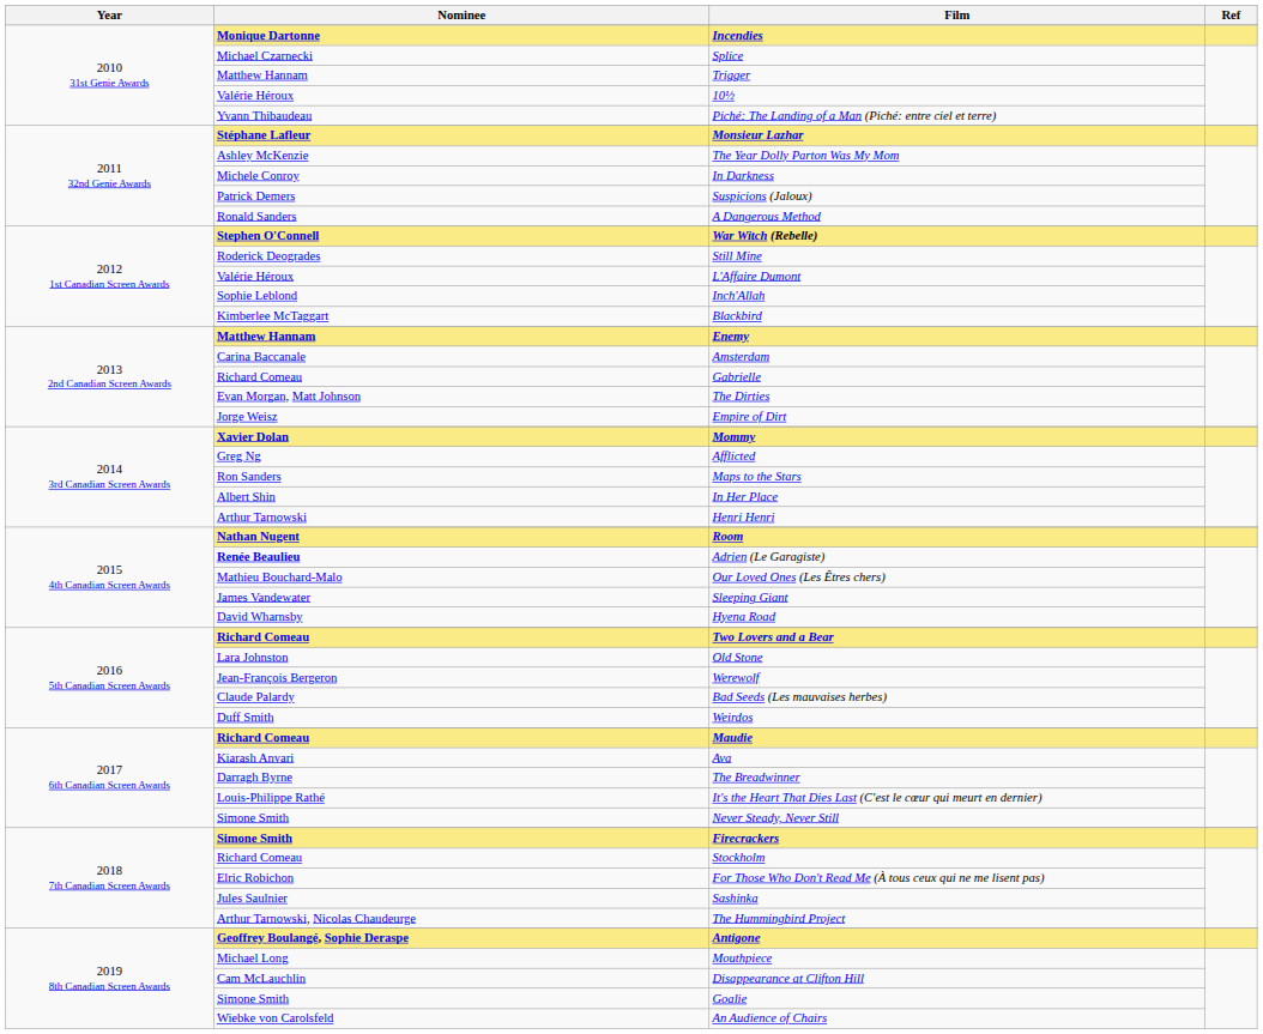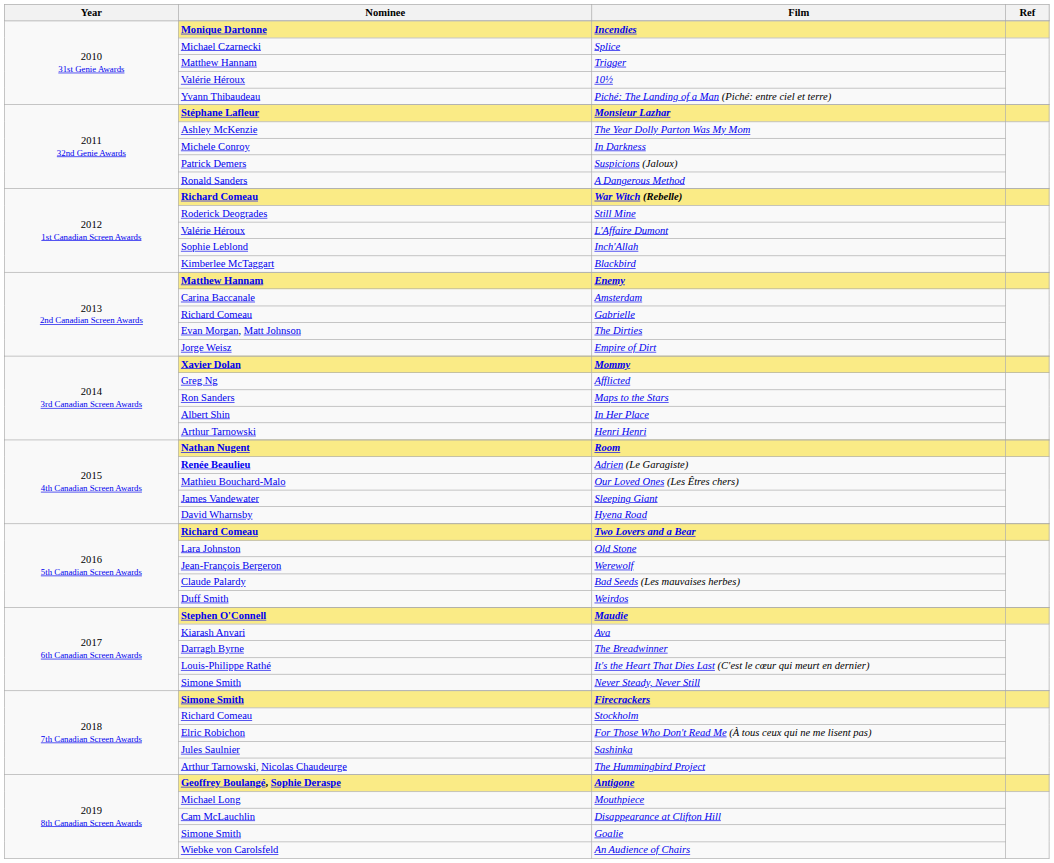 <table class="wikitable" style="width:100%;">
 <tr style="background:#bebebe;">
 <th style="width:8%;">Year</th>
 <th style="width:19%;">Nominee</th>
 <th style="width:19%;">Film</th>
 <th style="width:2%;">Ref</th>
 </tr>
 <tr>
 <td rowspan="6" align="center">2010<br> <small><a href='#'>31st Genie Awards</a></small></td>
 </tr>
 <tr style="background:#FAEB86;">
 <td><strong><a href='#'>Monique Dartonne</a></strong></td>
 <td><strong><em><a href='#'>Incendies</a></em></strong></td>
 <td></td>
 </tr>
 <tr>
 <td><a href='#'>Michael Czarnecki</a></td>
 <td><em><a href='#'>Splice</a></em></td>
 <td rowspan=4></td>
 </tr>
 <tr>
 <td><a href='#'>Matthew Hannam</a></td>
 <td><em><a href='#'>Trigger</a></em></td>
 </tr>
 <tr>
 <td><a href='#'>Valérie Héroux</a></td>
 <td><em><a href='#'>10½</a></em></td>
 </tr>
 <tr>
 <td><a href='#'>Yvann Thibaudeau</a></td>
 <td><em><a href='#'>Piché: The Landing of a Man</a> (Piché: entre ciel et terre)</em></td>
 </tr>
 <tr>
 <td rowspan="6" align="center">2011 <br> <small><a href='#'>32nd Genie Awards</a></small></td>
 </tr>
 <tr style="background:#FAEB86;">
 <td><strong><a href='#'>Stéphane Lafleur</a></strong></td>
 <td><strong><em><a href='#'>Monsieur Lazhar</a></em></strong></td>
 <td></td>
 </tr>
 <tr>
 <td><a href='#'>Ashley McKenzie</a></td>
 <td><em><a href='#'>The Year Dolly Parton Was My Mom</a></em></td>
 <td rowspan=4></td>
 </tr>
 <tr>
 <td><a href='#'>Michele Conroy</a></td>
 <td><em><a href='#'>In Darkness</a></em></td>
 </tr>
 <tr>
 <td><a href='#'>Patrick Demers</a></td>
 <td><em><a href='#'>Suspicions</a> (Jaloux)</em></td>
 </tr>
 <tr>
 <td><a href='#'>Ronald Sanders</a></td>
 <td><em><a href='#'>A Dangerous Method</a></em></td>
 </tr>
 <tr>
 <td rowspan="6" align="center">2012 <br> <small><a href='#'>1st Canadian Screen Awards</a></small></td>
 </tr>
 <tr style="background:#FAEB86;">
-<td><strong><a href='#'>Stephen O'Connell</a></strong></td>
+<td><strong><a href='#'>Richard Comeau</a></strong></td>
 <td><strong><em><a href='#'>War Witch</a> (Rebelle)</em></strong></td>
 <td></td>
 </tr>
 <tr>
 <td><a href='#'>Roderick Deogrades</a></td>
 <td><em><a href='#'>Still Mine</a></em></td>
 <td rowspan=4></td>
 </tr>
 <tr>
 <td><a href='#'>Valérie Héroux</a></td>
 <td><em><a href='#'>L'Affaire Dumont</a></em></td>
 </tr>
 <tr>
 <td><a href='#'>Sophie Leblond</a></td>
 <td><em><a href='#'>Inch'Allah</a></em></td>
 </tr>
 <tr>
 <td><a href='#'>Kimberlee McTaggart</a></td>
 <td><em><a href='#'>Blackbird</a></em></td>
 </tr>
 <tr>
 <td rowspan="6" align="center">2013<br> <small><a href='#'>2nd Canadian Screen Awards</a></small></td>
 </tr>
 <tr style="background:#FAEB86;">
 <td><strong><a href='#'>Matthew Hannam</a></strong></td>
 <td><strong><em><a href='#'>Enemy</a></em></strong></td>
 <td></td>
 </tr>
 <tr>
 <td><a href='#'>Carina Baccanale</a></td>
 <td><em><a href='#'>Amsterdam</a></em></td>
 <td rowspan=4></td>
 </tr>
 <tr>
 <td><a href='#'>Richard Comeau</a></td>
 <td><em><a href='#'>Gabrielle</a></em></td>
 </tr>
 <tr>
 <td><a href='#'>Evan Morgan</a>, <a href='#'>Matt Johnson</a></td>
 <td><em><a href='#'>The Dirties</a></em></td>
 </tr>
 <tr>
 <td><a href='#'>Jorge Weisz</a></td>
 <td><em><a href='#'>Empire of Dirt</a></em></td>
 </tr>
 <tr>
 <td rowspan="6" align="center">2014 <br> <small><a href='#'>3rd Canadian Screen Awards</a></small></td>
 </tr>
 <tr style="background:#FAEB86;">
 <td><strong><a href='#'>Xavier Dolan</a></strong></td>
 <td><strong><em><a href='#'>Mommy</a></em></strong></td>
 <td></td>
 </tr>
 <tr>
 <td><a href='#'>Greg Ng</a></td>
 <td><em><a href='#'>Afflicted</a></em></td>
 <td rowspan=4></td>
 </tr>
 <tr>
 <td><a href='#'>Ron Sanders</a></td>
 <td><em><a href='#'>Maps to the Stars</a></em></td>
 </tr>
 <tr>
 <td><a href='#'>Albert Shin</a></td>
 <td><em><a href='#'>In Her Place</a></em></td>
 </tr>
 <tr>
 <td><a href='#'>Arthur Tarnowski</a></td>
 <td><em><a href='#'>Henri Henri</a></em></td>
 </tr>
 <tr>
 <td rowspan="6" align="center">2015 <br> <small><a href='#'>4th Canadian Screen Awards</a></small></td>
 </tr>
 <tr style="background:#FAEB86;">
 <td><strong><a href='#'>Nathan Nugent</a></strong></td>
 <td><strong><em><a href='#'>Room</a></em></strong></td>
 <td></td>
 </tr>
 <tr>
 <td><strong><a href='#'>Renée Beaulieu</a></strong></td>
 <td><em><a href='#'>Adrien</a> (Le Garagiste)</em></td>
 <td rowspan=4></td>
 </tr>
 <tr>
 <td><a href='#'>Mathieu Bouchard-Malo</a></td>
 <td><em><a href='#'>Our Loved Ones</a> (Les Êtres chers)</em></td>
 </tr>
 <tr>
 <td><a href='#'>James Vandewater</a></td>
 <td><em><a href='#'>Sleeping Giant</a></em></td>
 </tr>
 <tr>
 <td><a href='#'>David Wharnsby</a></td>
 <td><em><a href='#'>Hyena Road</a></em></td>
 </tr>
 <tr>
 <td rowspan="6" align="center">2016<br> <small><a href='#'>5th Canadian Screen Awards</a></small></td>
 </tr>
 <tr style="background:#FAEB86;">
 <td><strong><a href='#'>Richard Comeau</a></strong></td>
 <td><strong><em><a href='#'>Two Lovers and a Bear</a></em></strong></td>
 <td></td>
 </tr>
 <tr>
 <td><a href='#'>Lara Johnston</a></td>
 <td><em><a href='#'>Old Stone</a></em></td>
 <td rowspan=4></td>
 </tr>
 <tr>
 <td><a href='#'>Jean-François Bergeron</a></td>
 <td><em><a href='#'>Werewolf</a></em></td>
 </tr>
 <tr>
 <td><a href='#'>Claude Palardy</a></td>
 <td><em><a href='#'>Bad Seeds</a> (Les mauvaises herbes)</em></td>
 </tr>
 <tr>
 <td><a href='#'>Duff Smith</a></td>
 <td><em><a href='#'>Weirdos</a></em></td>
 </tr>
 <tr>
 <td rowspan="6" align="center">2017<br> <small><a href='#'>6th Canadian Screen Awards</a></small></td>
 </tr>
 <tr style="background:#FAEB86;">
-<td><strong><a href='#'>Richard Comeau</a></strong></td>
+<td><strong><a href='#'>Stephen O'Connell</a></strong></td>
 <td><strong><em><a href='#'>Maudie</a></em></strong></td>
 <td></td>
 </tr>
 <tr>
 <td><a href='#'>Kiarash Anvari</a></td>
 <td><em><a href='#'>Ava</a></em></td>
 <td rowspan=4></td>
 </tr>
 <tr>
 <td><a href='#'>Darragh Byrne</a></td>
 <td><em><a href='#'>The Breadwinner</a></em></td>
 </tr>
 <tr>
 <td><a href='#'>Louis-Philippe Rathé</a></td>
 <td><em><a href='#'>It's the Heart That Dies Last</a> (C'est le cœur qui meurt en dernier)</em></td>
 </tr>
 <tr>
 <td><a href='#'>Simone Smith</a></td>
 <td><em><a href='#'>Never Steady, Never Still</a></em></td>
 </tr>
 <tr>
 <td rowspan="6" align="center">2018 <br> <small><a href='#'>7th Canadian Screen Awards</a></small></td>
 </tr>
 <tr style="background:#FAEB86;">
 <td><strong><a href='#'>Simone Smith</a></strong></td>
 <td><strong><em><a href='#'>Firecrackers</a></em></strong></td>
 <td></td>
 </tr>
 <tr>
 <td><a href='#'>Richard Comeau</a></td>
 <td><em><a href='#'>Stockholm</a></em></td>
 <td rowspan=4></td>
 </tr>
 <tr>
 <td><a href='#'>Elric Robichon</a></td>
 <td><em><a href='#'>For Those Who Don't Read Me</a> (À tous ceux qui ne me lisent pas)</em></td>
 </tr>
 <tr>
 <td><a href='#'>Jules Saulnier</a></td>
 <td><em><a href='#'>Sashinka</a></em></td>
 </tr>
 <tr>
 <td><a href='#'>Arthur Tarnowski</a>, <a href='#'>Nicolas Chaudeurge</a></td>
 <td><em><a href='#'>The Hummingbird Project</a></em></td>
 </tr>
 <tr>
 <td rowspan="6" align="center">2019 <br> <small><a href='#'>8th Canadian Screen Awards</a></small></td>
 </tr>
 <tr style="background:#FAEB86;">
 <td><strong><a href='#'>Geoffrey Boulangé</a>, <a href='#'>Sophie Deraspe</a></strong></td>
 <td><strong><em><a href='#'>Antigone</a></em></strong></td>
 <td></td>
 </tr>
 <tr>
 <td><a href='#'>Michael Long</a></td>
 <td><em><a href='#'>Mouthpiece</a></em></td>
 <td rowspan=4></td>
 </tr>
 <tr>
 <td><a href='#'>Cam McLauchlin</a></td>
 <td><em><a href='#'>Disappearance at Clifton Hill</a></em></td>
 </tr>
 <tr>
 <td><a href='#'>Simone Smith</a></td>
 <td><em><a href='#'>Goalie</a></em></td>
 </tr>
 <tr>
 <td><a href='#'>Wiebke von Carolsfeld</a></td>
 <td><em><a href='#'>An Audience of Chairs</a></em></td>
 </tr>
 </table>
